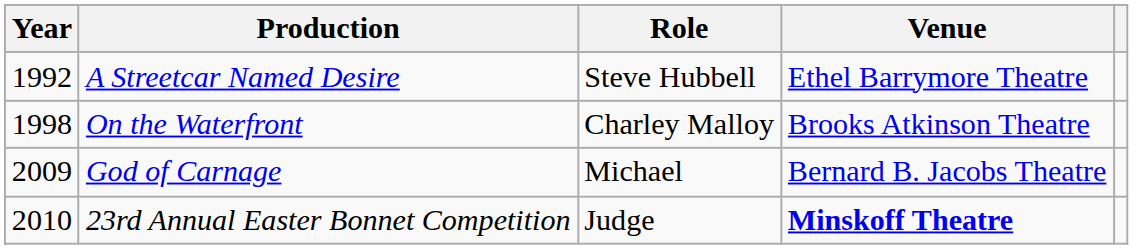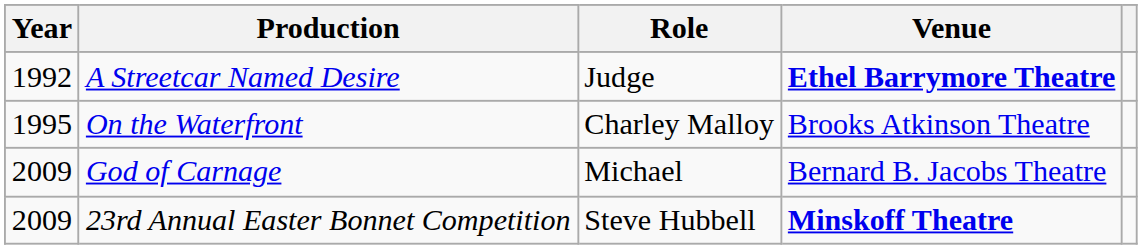 <table class="wikitable sortable">
 <tr>
 <th>Year</th>
 <th>Production</th>
 <th>Role</th>
 <th>Venue</th>
 <th></th>
 </tr>
 <tr>
 <td>1992</td>
 <td data-sort-value="Streetcar Named Desire, A"><em><a href='#'>A Streetcar Named Desire</a></em></td>
-<td>Steve Hubbell</td>
-<td><a href='#'>Ethel Barrymore Theatre</a></td>
+<td>Judge</td>
+<td><strong><a href='#'>Ethel Barrymore Theatre</a></strong></td>
 <td></td>
 </tr>
 <tr>
-<td>1998</td>
+<td>1995</td>
 <td><em><a href='#'>On the Waterfront</a></em></td>
 <td>Charley Malloy</td>
 <td><a href='#'>Brooks Atkinson Theatre</a></td>
 <td></td>
 </tr>
 <tr>
 <td>2009</td>
 <td><em><a href='#'>God of Carnage</a></em></td>
 <td>Michael</td>
 <td><a href='#'>Bernard B. Jacobs Theatre</a></td>
 <td></td>
 </tr>
 <tr>
-<td>2010</td>
+<td>2009</td>
 <td><em>23rd Annual Easter Bonnet Competition</em></td>
-<td>Judge</td>
+<td>Steve Hubbell</td>
 <td><strong><a href='#'>Minskoff Theatre</a></strong></td>
 <td></td>
 </tr>
 </table>
